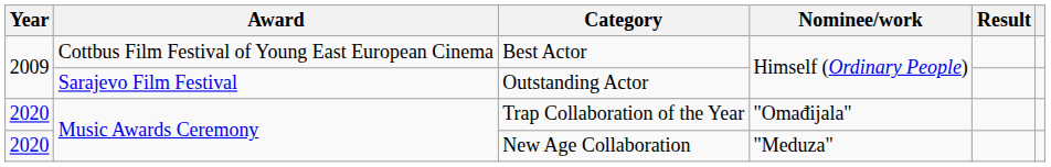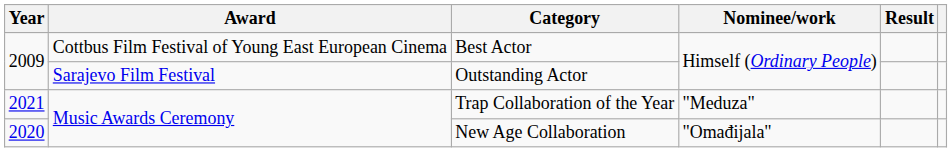 <table class="wikitable">
 <tr>
 <th>Year</th>
 <th>Award</th>
 <th>Category</th>
 <th>Nominee/work</th>
 <th>Result</th>
 <th></th>
 </tr>
 <tr>
 <td rowspan="2">2009</td>
 <td>Cottbus Film Festival of Young East European Cinema</td>
 <td>Best Actor</td>
 <td rowspan="2">Himself (<em><a href='#'>Ordinary People</a></em>)</td>
 <td></td>
 <td></td>
 </tr>
 <tr>
 <td><a href='#'>Sarajevo Film Festival</a></td>
 <td>Outstanding Actor</td>
 <td></td>
 <td></td>
 </tr>
 <tr>
-<td><a href='#'>2020</a></td>
+<td><a href='#'>2021</a></td>
 <td rowspan="2"><a href='#'>Music Awards Ceremony</a></td>
 <td>Trap Collaboration of the Year</td>
-<td>"Omađijala"</td>
+<td>"Meduza"</td>
 <td></td>
 <td></td>
 </tr>
 <tr>
 <td><a href='#'>2020</a></td>
 <td>New Age Collaboration</td>
-<td>"Meduza"</td>
+<td>"Omađijala"</td>
 <td></td>
 <td></td>
 </tr>
 </table>
